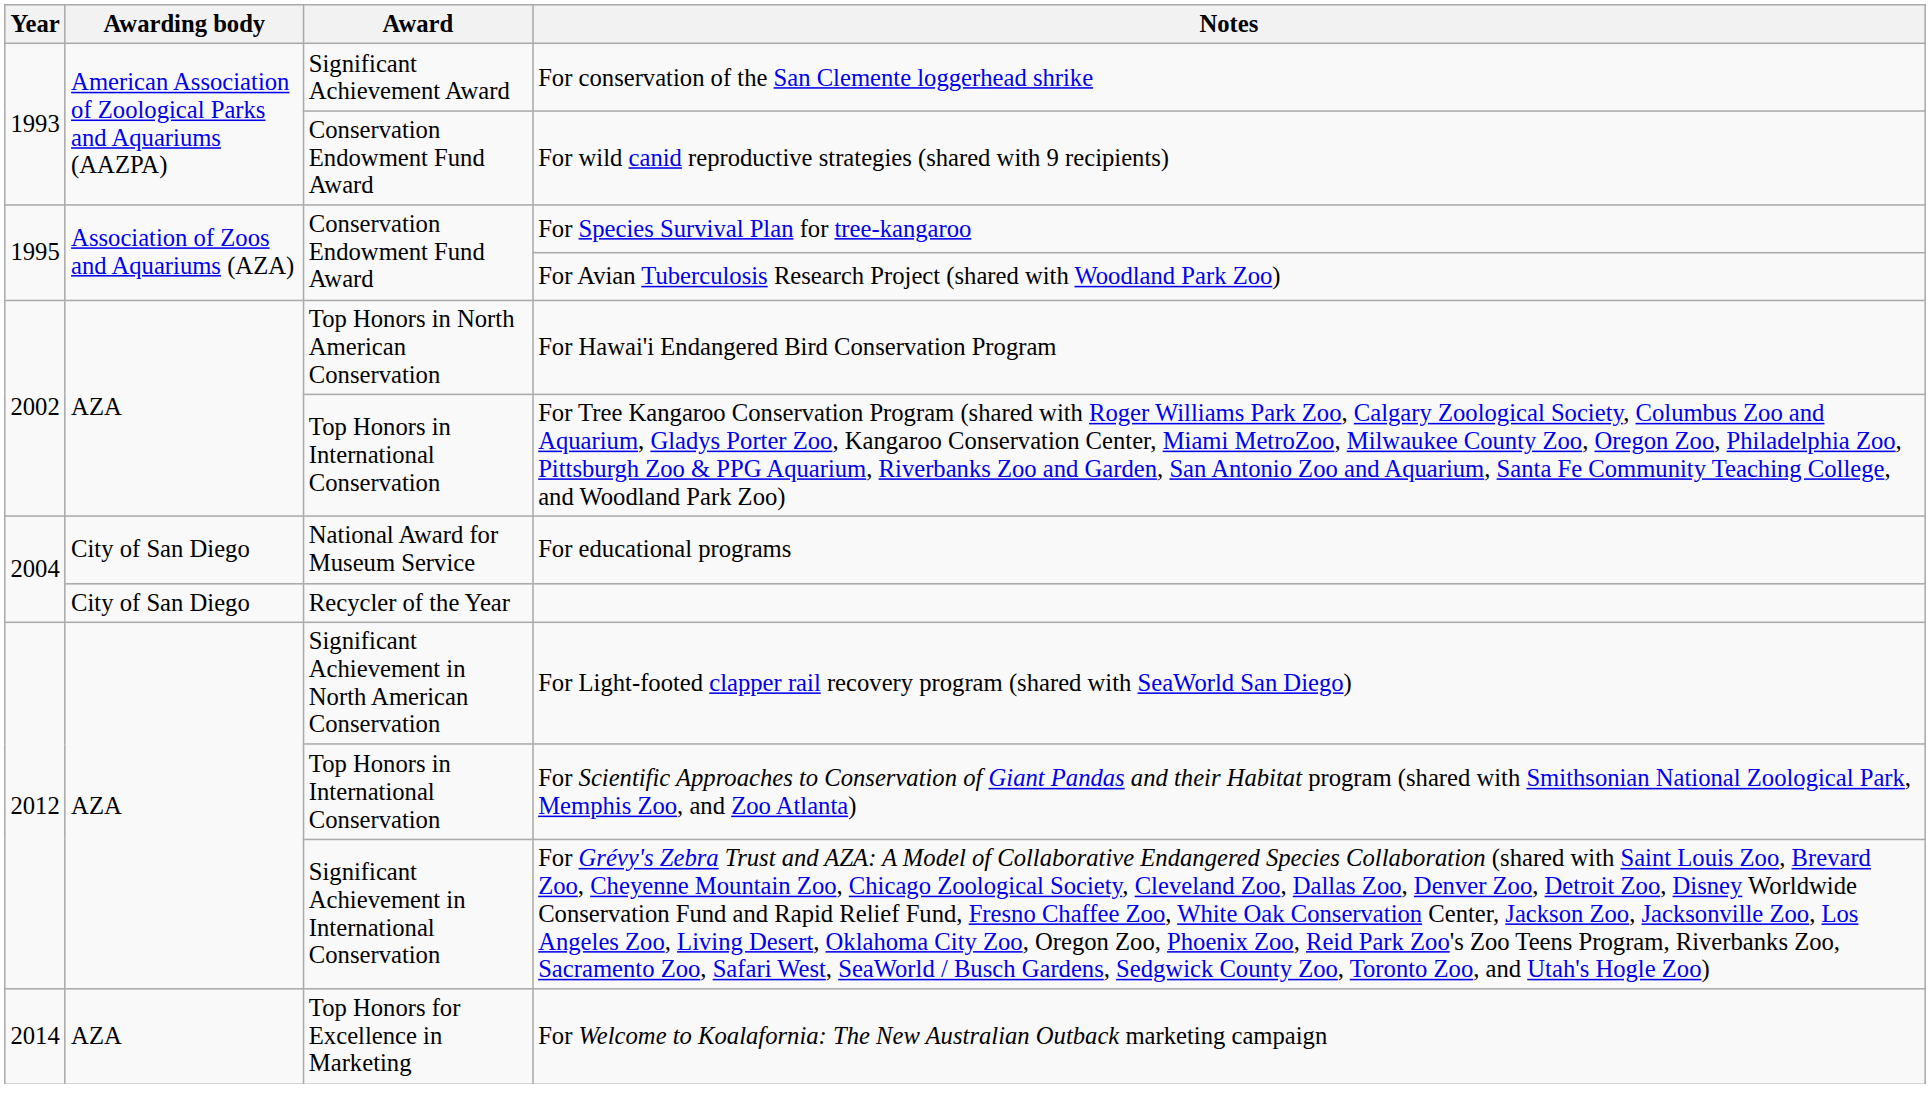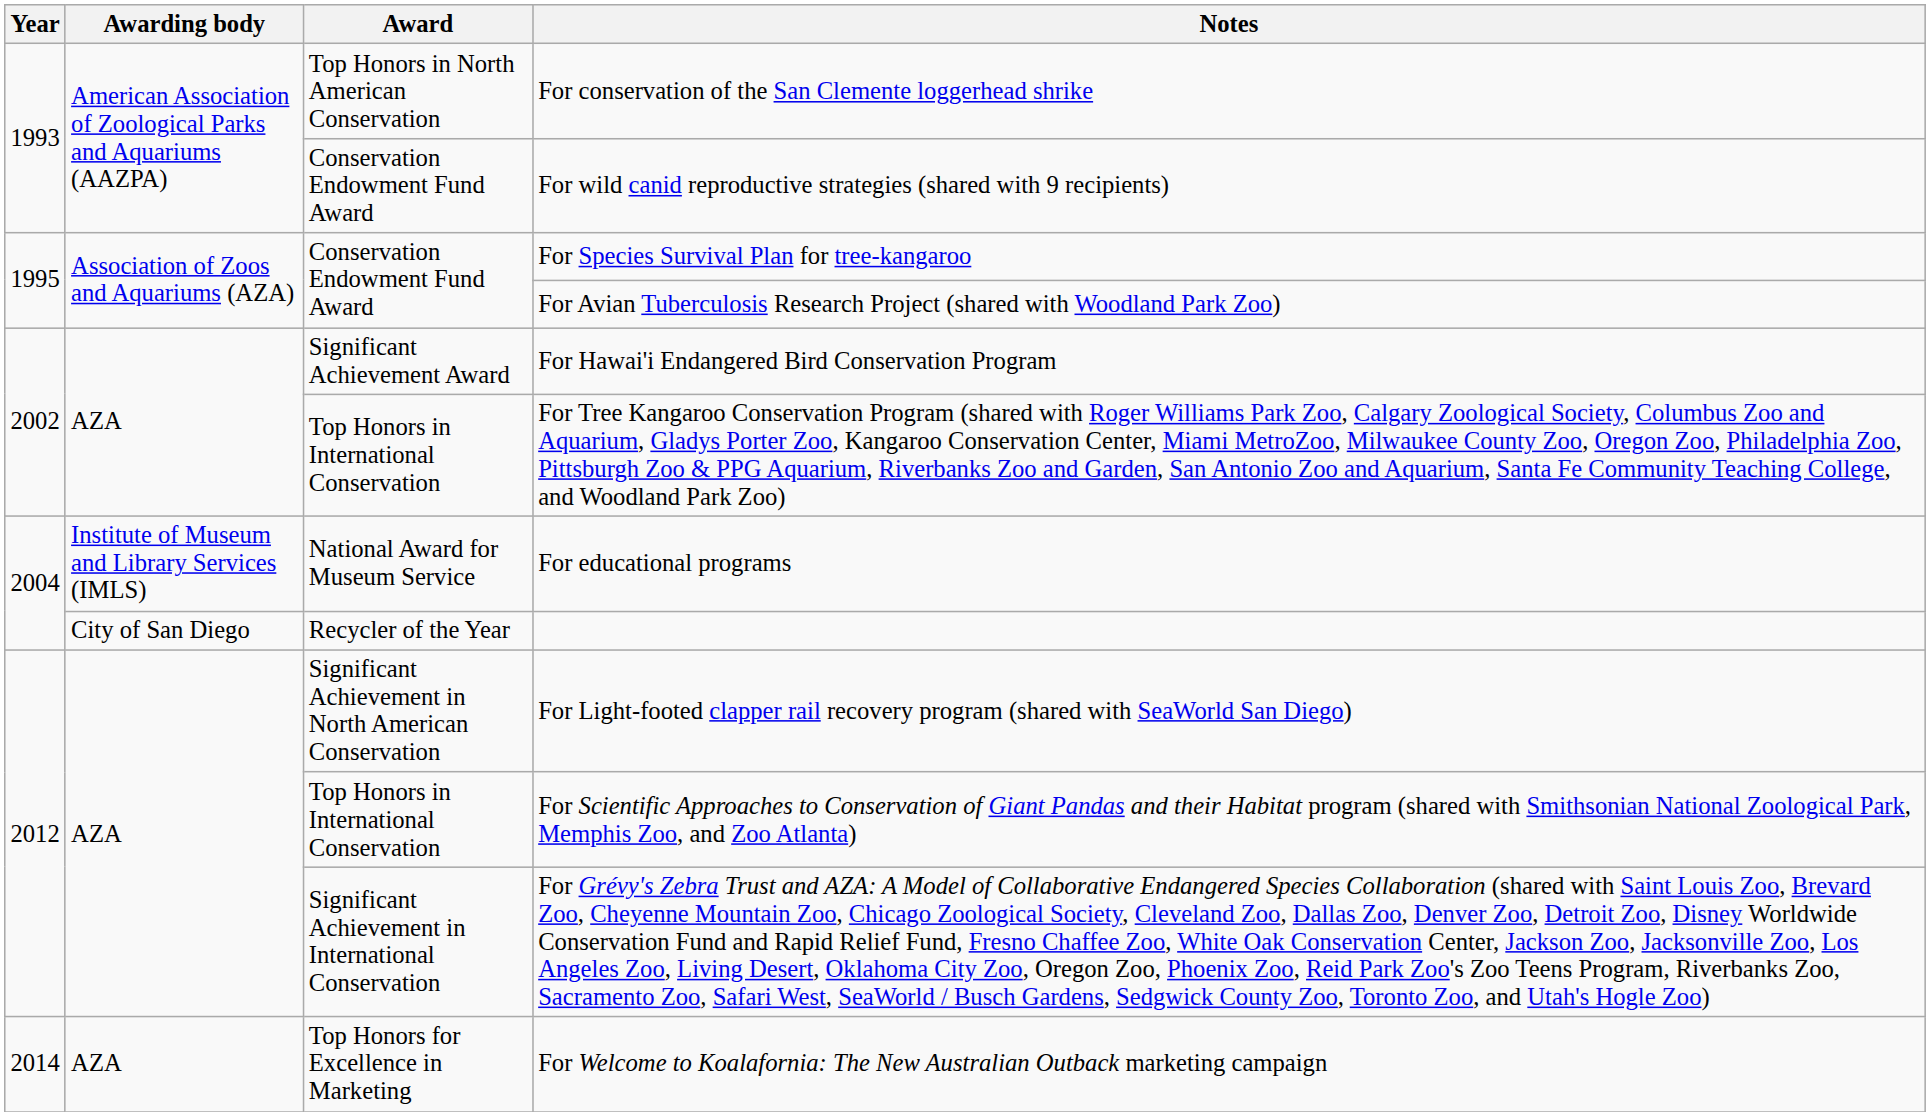 <table class ="wikitable">
 <tr>
 <th>Year</th>
 <th>Awarding body</th>
 <th>Award</th>
 <th>Notes</th>
 </tr>
 <tr>
 <td rowspan="2">1993</td>
 <td rowspan="2"><a href='#'>American Association of Zoological Parks and Aquariums</a> (AAZPA)</td>
-<td>Significant Achievement Award</td>
+<td>Top Honors in North American Conservation</td>
 <td>For conservation of the <a href='#'>San Clemente loggerhead shrike</a></td>
 </tr>
 <tr>
 <td>Conservation Endowment Fund Award</td>
 <td>For wild <a href='#'>canid</a> reproductive strategies (shared with 9 recipients)</td>
 </tr>
 <tr>
 <td rowspan="2">1995</td>
 <td rowspan="2"><a href='#'>Association of Zoos and Aquariums</a> (AZA)</td>
 <td rowspan="2">Conservation Endowment Fund Award</td>
 <td>For <a href='#'>Species Survival Plan</a> for <a href='#'>tree-kangaroo</a></td>
 </tr>
 <tr>
 <td>For Avian <a href='#'>Tuberculosis</a> Research Project (shared with <a href='#'>Woodland Park Zoo</a>)</td>
 </tr>
 <tr>
 <td rowspan="2">2002</td>
 <td rowspan="2">AZA</td>
-<td>Top Honors in North American Conservation</td>
+<td>Significant Achievement Award</td>
 <td>For Hawai'i Endangered Bird Conservation Program</td>
 </tr>
 <tr>
 <td>Top Honors in International Conservation</td>
 <td>For Tree Kangaroo Conservation Program (shared with <a href='#'>Roger Williams Park Zoo</a>, <a href='#'>Calgary Zoological Society</a>, <a href='#'>Columbus Zoo and Aquarium</a>, <a href='#'>Gladys Porter Zoo</a>, Kangaroo Conservation Center, <a href='#'>Miami MetroZoo</a>, <a href='#'>Milwaukee County Zoo</a>, <a href='#'>Oregon Zoo</a>, <a href='#'>Philadelphia Zoo</a>, <a href='#'>Pittsburgh Zoo & PPG Aquarium</a>, <a href='#'>Riverbanks Zoo and Garden</a>, <a href='#'>San Antonio Zoo and Aquarium</a>, <a href='#'>Santa Fe Community Teaching College</a>, and Woodland Park Zoo)</td>
 </tr>
 <tr>
 <td rowspan="2">2004</td>
-<td>City of San Diego</td>
+<td><a href='#'>Institute of Museum and Library Services</a> (IMLS)</td>
 <td>National Award for Museum Service</td>
 <td>For educational programs</td>
 </tr>
 <tr>
 <td>City of San Diego</td>
 <td>Recycler of the Year</td>
 <td></td>
 </tr>
 <tr>
 <td rowspan="3">2012</td>
 <td rowspan="3">AZA</td>
 <td>Significant Achievement in North American Conservation</td>
 <td>For Light-footed <a href='#'>clapper rail</a> recovery program (shared with <a href='#'>SeaWorld San Diego</a>)</td>
 </tr>
 <tr>
 <td>Top Honors in International Conservation</td>
 <td>For <em>Scientific Approaches to Conservation of <a href='#'>Giant Pandas</a> and their Habitat</em> program (shared with <a href='#'>Smithsonian National Zoological Park</a>, <a href='#'>Memphis Zoo</a>, and <a href='#'>Zoo Atlanta</a>)</td>
 </tr>
 <tr>
 <td>Significant Achievement in International Conservation</td>
 <td>For <em><a href='#'>Grévy's Zebra</a> Trust and AZA: A Model of Collaborative Endangered Species Collaboration</em> (shared with <a href='#'>Saint Louis Zoo</a>, <a href='#'>Brevard Zoo</a>, <a href='#'>Cheyenne Mountain Zoo</a>, <a href='#'>Chicago Zoological Society</a>, <a href='#'>Cleveland Zoo</a>, <a href='#'>Dallas Zoo</a>, <a href='#'>Denver Zoo</a>, <a href='#'>Detroit Zoo</a>, <a href='#'>Disney</a> Worldwide Conservation Fund and Rapid Relief Fund, <a href='#'>Fresno Chaffee Zoo</a>, <a href='#'>White Oak Conservation</a> Center, <a href='#'>Jackson Zoo</a>, <a href='#'>Jacksonville Zoo</a>, <a href='#'>Los Angeles Zoo</a>, <a href='#'>Living Desert</a>, <a href='#'>Oklahoma City Zoo</a>, Oregon Zoo, <a href='#'>Phoenix Zoo</a>, <a href='#'>Reid Park Zoo</a>'s Zoo Teens Program, Riverbanks Zoo, <a href='#'>Sacramento Zoo</a>, <a href='#'>Safari West</a>, <a href='#'>SeaWorld / Busch Gardens</a>, <a href='#'>Sedgwick County Zoo</a>, <a href='#'>Toronto Zoo</a>, and <a href='#'>Utah's Hogle Zoo</a>)</td>
 </tr>
 <tr>
 <td>2014</td>
 <td>AZA</td>
 <td>Top Honors for Excellence in Marketing</td>
 <td>For <em>Welcome to Koalafornia: The New Australian Outback</em> marketing campaign</td>
 </tr>
 </table>
